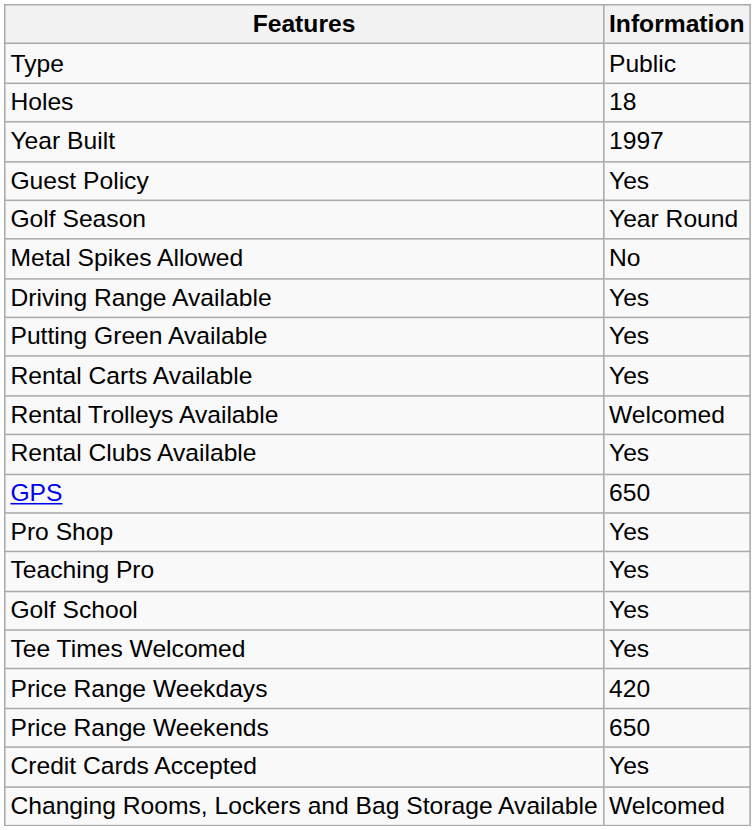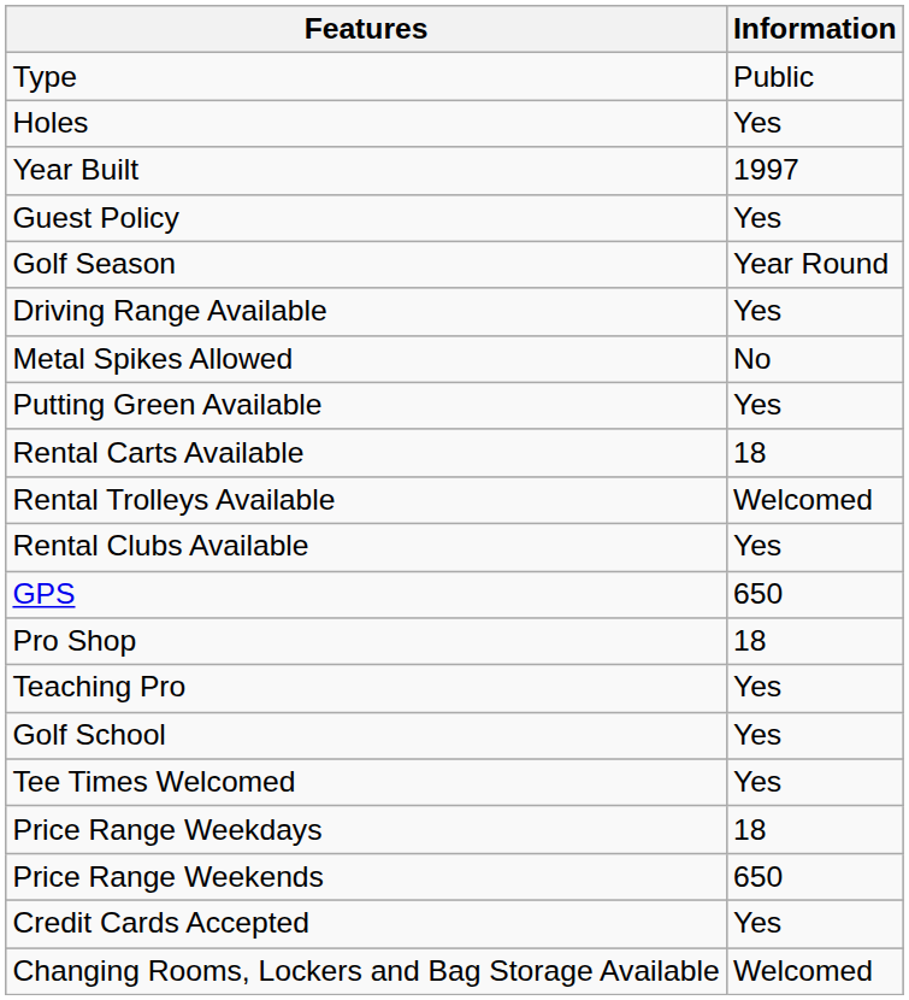 <table class="wikitable">
 <tr>
 <th>Features</th>
 <th>Information</th>
 </tr>
 <tr>
 <td>Type</td>
 <td>Public</td>
 </tr>
 <tr>
 <td>Holes</td>
-<td>18</td>
+<td>Yes</td>
 </tr>
 <tr>
 <td>Year Built</td>
 <td>1997</td>
 </tr>
 <tr>
 <td>Guest Policy</td>
 <td>Yes</td>
 </tr>
 <tr>
 <td>Golf Season</td>
 <td>Year Round</td>
 </tr>
 <tr>
+<td>Driving Range Available</td>
+<td>Yes</td>
+</tr>
+<tr>
 <td>Metal Spikes Allowed</td>
 <td>No</td>
-</tr>
-<tr>
-<td>Driving Range Available</td>
-<td>Yes</td>
 </tr>
 <tr>
 <td>Putting Green Available</td>
 <td>Yes</td>
 </tr>
 <tr>
 <td>Rental Carts Available</td>
-<td>Yes</td>
+<td>18</td>
 </tr>
 <tr>
 <td>Rental Trolleys Available</td>
 <td>Welcomed</td>
 </tr>
 <tr>
 <td>Rental Clubs Available</td>
 <td>Yes</td>
 </tr>
 <tr>
 <td><a href='#'>GPS</a></td>
 <td>650</td>
 </tr>
 <tr>
 <td>Pro Shop</td>
-<td>Yes</td>
+<td>18</td>
 </tr>
 <tr>
 <td>Teaching Pro</td>
 <td>Yes</td>
 </tr>
 <tr>
 <td>Golf School</td>
 <td>Yes</td>
 </tr>
 <tr>
 <td>Tee Times Welcomed</td>
 <td>Yes</td>
 </tr>
 <tr>
 <td>Price Range Weekdays</td>
-<td>420</td>
+<td>18</td>
 </tr>
 <tr>
 <td>Price Range Weekends</td>
 <td>650</td>
 </tr>
 <tr>
 <td>Credit Cards Accepted</td>
 <td>Yes</td>
 </tr>
 <tr>
 <td>Changing Rooms, Lockers and Bag Storage Available</td>
 <td>Welcomed</td>
 </tr>
 </table>
